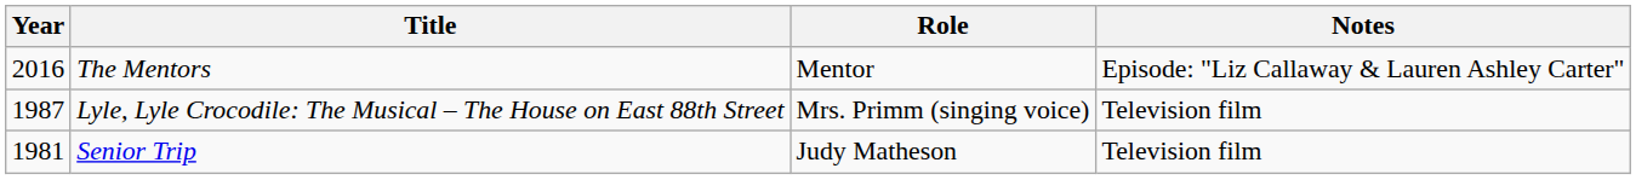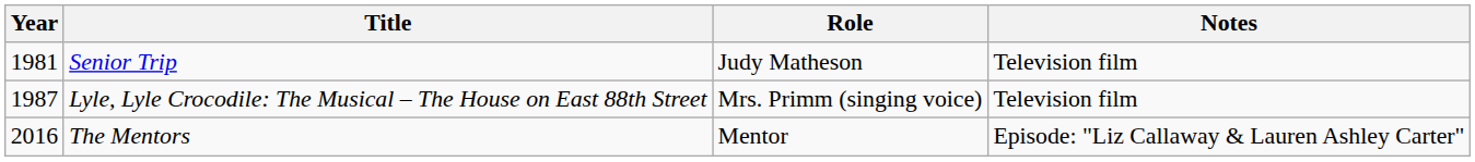 <table class="wikitable sortable">
 <tr>
 <th>Year</th>
 <th>Title</th>
 <th>Role</th>
 <th class="unsortable">Notes</th>
 </tr>
 <tr>
-<td>2016</td>
-<td><em>The Mentors</em></td>
-<td>Mentor</td>
-<td>Episode: "Liz Callaway & Lauren Ashley Carter"</td>
+<td>1981</td>
+<td><em><a href='#'>Senior Trip</a></em></td>
+<td>Judy Matheson</td>
+<td>Television film</td>
 </tr>
 <tr>
 <td>1987</td>
 <td><em>Lyle, Lyle Crocodile: The Musical – The House on East 88th Street</em></td>
 <td>Mrs. Primm (singing voice)</td>
 <td>Television film</td>
 </tr>
 <tr>
-<td>1981</td>
-<td><em><a href='#'>Senior Trip</a></em></td>
-<td>Judy Matheson</td>
-<td>Television film</td>
+<td>2016</td>
+<td><em>The Mentors</em></td>
+<td>Mentor</td>
+<td>Episode: "Liz Callaway & Lauren Ashley Carter"</td>
 </tr>
 </table>
